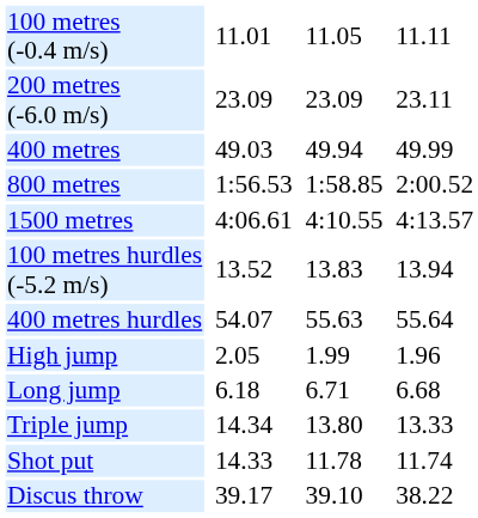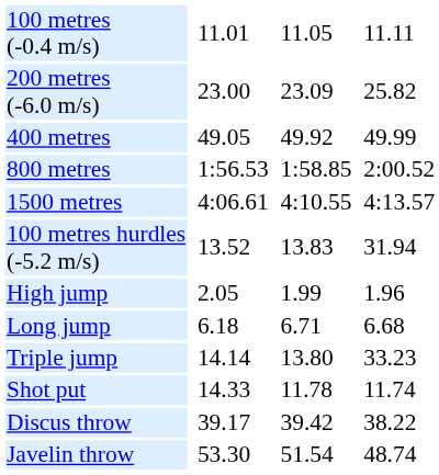 <table>
 <tr>
 <td bgcolor = DDEEFF><a href='#'>100 metres</a> <br> (-0.4 m/s)</td>
 <td></td>
 <td>11.01</td>
 <td></td>
 <td>11.05</td>
 <td></td>
 <td>11.11</td>
 </tr>
 <tr>
 <td bgcolor = DDEEFF><a href='#'>200 metres</a> <br> (-6.0 m/s)</td>
 <td></td>
-<td>23.09</td>
+<td>23.00</td>
 <td></td>
 <td>23.09</td>
 <td></td>
-<td>23.11</td>
+<td>25.82</td>
 </tr>
 <tr>
 <td bgcolor = DDEEFF><a href='#'>400 metres</a></td>
 <td></td>
-<td>49.03</td>
+<td>49.05</td>
 <td></td>
-<td>49.94</td>
+<td>49.92</td>
 <td></td>
 <td>49.99</td>
 </tr>
 <tr>
 <td bgcolor = DDEEFF><a href='#'>800 metres</a></td>
 <td></td>
 <td>1:56.53</td>
 <td></td>
 <td>1:58.85</td>
 <td></td>
 <td>2:00.52</td>
 </tr>
 <tr>
 <td bgcolor = DDEEFF><a href='#'>1500 metres</a></td>
 <td></td>
 <td>4:06.61</td>
 <td></td>
 <td>4:10.55</td>
 <td></td>
 <td>4:13.57</td>
 </tr>
 <tr>
 <td bgcolor = DDEEFF><a href='#'>100 metres hurdles</a> <br> (-5.2 m/s)</td>
 <td></td>
 <td>13.52</td>
 <td></td>
 <td>13.83</td>
 <td></td>
-<td>13.94</td>
-</tr>
-<tr>
-<td bgcolor = DDEEFF><a href='#'>400 metres hurdles</a></td>
-<td></td>
-<td>54.07</td>
-<td></td>
-<td>55.63</td>
-<td></td>
-<td>55.64</td>
+<td>31.94</td>
 </tr>
 <tr>
 <td bgcolor = DDEEFF><a href='#'>High jump</a></td>
 <td></td>
 <td>2.05</td>
 <td></td>
 <td>1.99</td>
 <td></td>
 <td>1.96</td>
 </tr>
 <tr>
 <td bgcolor = DDEEFF><a href='#'>Long jump</a></td>
 <td></td>
 <td>6.18</td>
 <td></td>
 <td>6.71</td>
 <td></td>
 <td>6.68</td>
 </tr>
 <tr>
 <td bgcolor = DDEEFF><a href='#'>Triple jump</a></td>
 <td></td>
-<td>14.34</td>
+<td>14.14</td>
 <td></td>
 <td>13.80</td>
 <td></td>
-<td>13.33</td>
+<td>33.23</td>
 </tr>
 <tr>
 <td bgcolor = DDEEFF><a href='#'>Shot put</a></td>
 <td></td>
 <td>14.33</td>
 <td></td>
 <td>11.78</td>
 <td></td>
 <td>11.74</td>
 </tr>
 <tr>
 <td bgcolor = DDEEFF><a href='#'>Discus throw</a></td>
 <td></td>
 <td>39.17</td>
 <td></td>
-<td>39.10</td>
+<td>39.42</td>
 <td></td>
 <td>38.22</td>
 </tr>
+<tr>
+<td bgcolor = DDEEFF><a href='#'>Javelin throw</a></td>
+<td></td>
+<td>53.30</td>
+<td></td>
+<td>51.54</td>
+<td></td>
+<td>48.74</td>
+</tr>
 </table>
